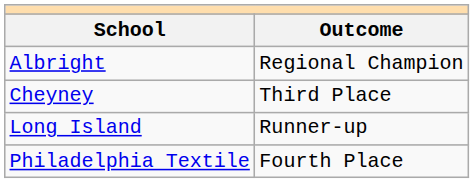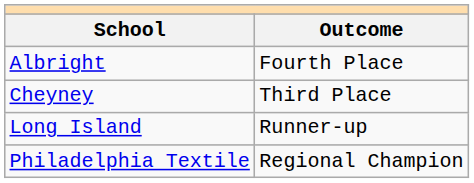 <table class="wikitable" style="float:left; margin-right:1em;">
 <tr>
 <th colspan="3" style="background:#ffdead;"></th>
 </tr>
 <tr>
 <th>School</th>
 <th>Outcome</th>
 </tr>
 <tr>
 <td><a href='#'>Albright</a></td>
-<td>Regional Champion</td>
+<td>Fourth Place</td>
 </tr>
 <tr>
 <td><a href='#'>Cheyney</a></td>
 <td>Third Place</td>
 </tr>
 <tr>
 <td><a href='#'>Long Island</a></td>
 <td>Runner-up</td>
 </tr>
 <tr>
 <td><a href='#'>Philadelphia Textile</a></td>
-<td>Fourth Place</td>
+<td>Regional Champion</td>
 </tr>
 </table>
